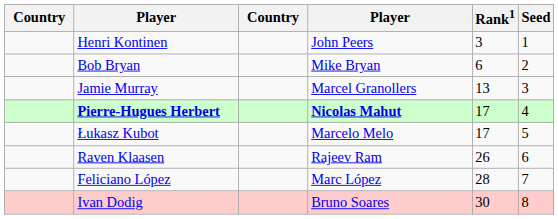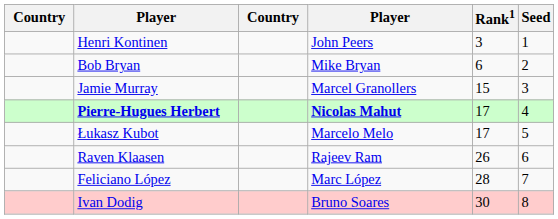 <table class="sortable wikitable">
 <tr>
 <th width="70">Country</th>
 <th width="175">Player</th>
 <th width="70">Country</th>
 <th width="175">Player</th>
 <th>Rank<sup>1</sup></th>
 <th>Seed</th>
 </tr>
 <tr>
 <td></td>
 <td><a href='#'>Henri Kontinen</a></td>
 <td></td>
 <td><a href='#'>John Peers</a></td>
 <td>3</td>
 <td>1</td>
 </tr>
 <tr>
 <td></td>
 <td><a href='#'>Bob Bryan</a></td>
 <td></td>
 <td><a href='#'>Mike Bryan</a></td>
 <td>6</td>
 <td>2</td>
 </tr>
 <tr>
 <td></td>
 <td><a href='#'>Jamie Murray</a></td>
 <td></td>
 <td><a href='#'>Marcel Granollers</a></td>
-<td>13</td>
+<td>15</td>
 <td>3</td>
 </tr>
 <tr style="background:#cfc;">
 <td></td>
 <td><strong><a href='#'>Pierre-Hugues Herbert</a></strong></td>
 <td></td>
 <td><strong><a href='#'>Nicolas Mahut</a></strong></td>
 <td>17</td>
 <td>4</td>
 </tr>
 <tr>
 <td></td>
 <td><a href='#'>Łukasz Kubot</a></td>
 <td></td>
 <td><a href='#'>Marcelo Melo</a></td>
 <td>17</td>
 <td>5</td>
 </tr>
 <tr>
 <td></td>
 <td><a href='#'>Raven Klaasen</a></td>
 <td></td>
 <td><a href='#'>Rajeev Ram</a></td>
 <td>26</td>
 <td>6</td>
 </tr>
 <tr>
 <td></td>
 <td><a href='#'>Feliciano López</a></td>
 <td></td>
 <td><a href='#'>Marc López</a></td>
 <td>28</td>
 <td>7</td>
 </tr>
 <tr style="background:#fcc;">
 <td></td>
 <td><a href='#'>Ivan Dodig</a></td>
 <td></td>
 <td><a href='#'>Bruno Soares</a></td>
 <td>30</td>
 <td>8</td>
 </tr>
 </table>
